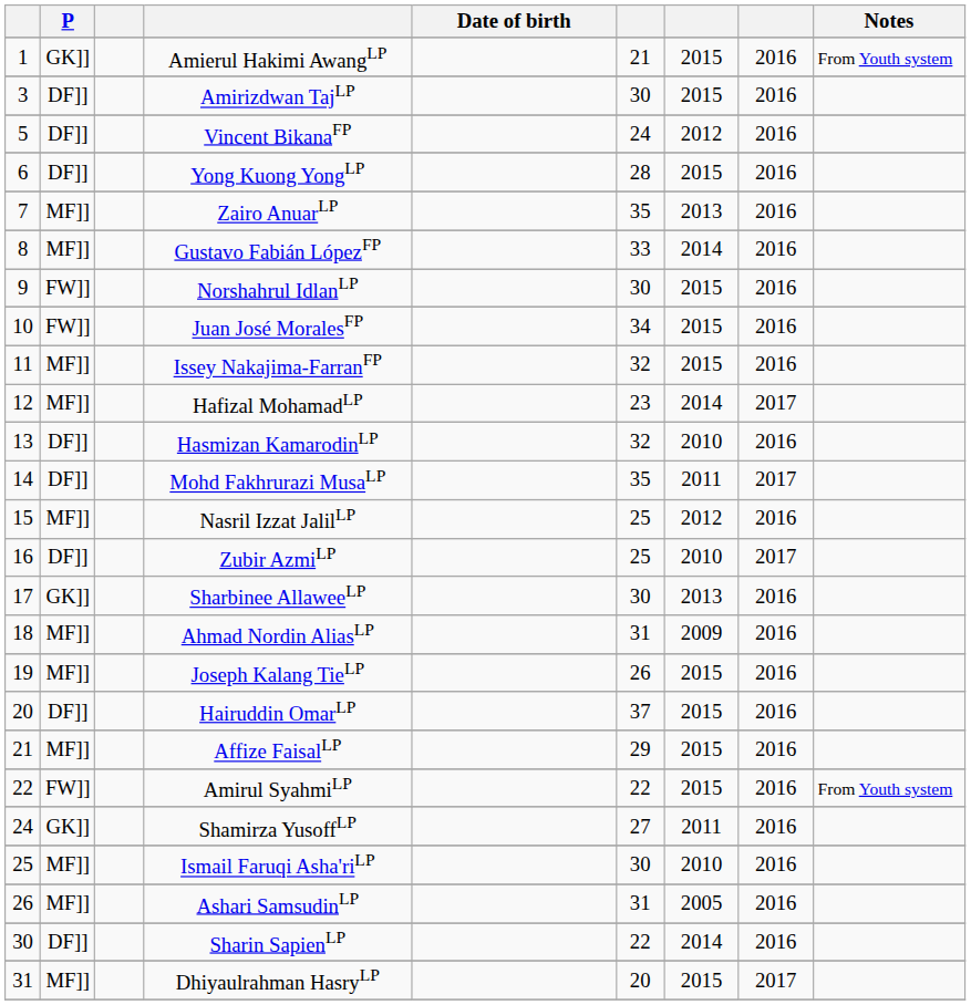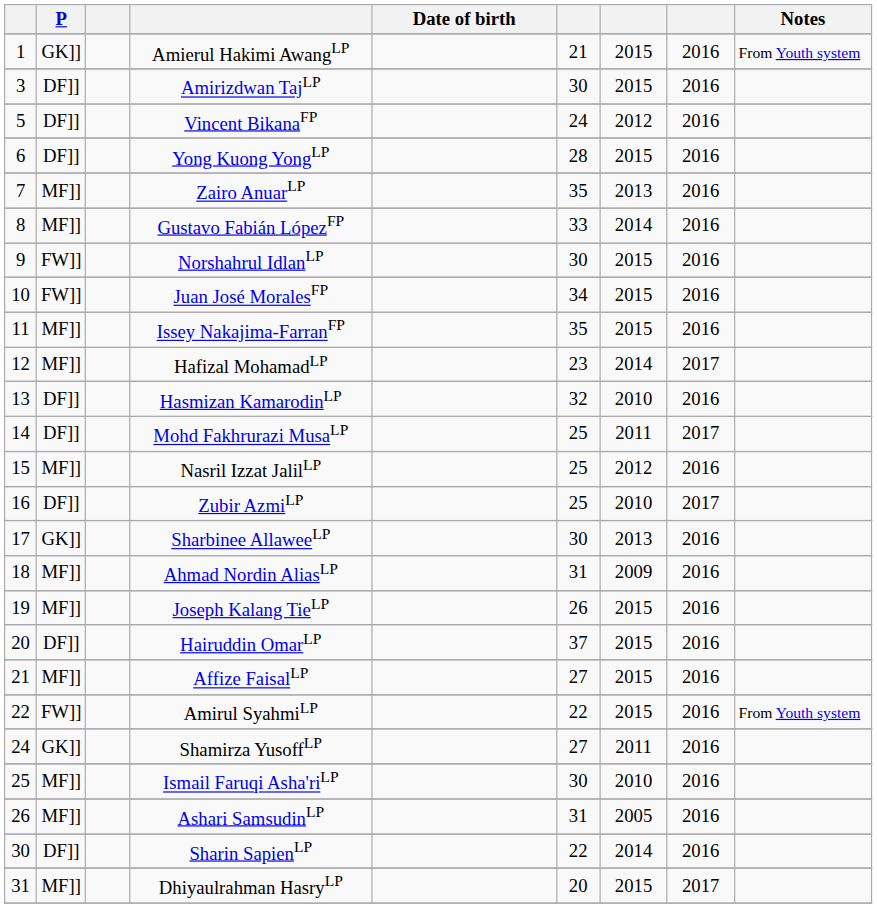 <table class="wikitable sortable" style="text-align: center;">
 <tr>
 <th width=20></th>
 <th width=30><a href='#'>P</a></th>
 <th width=30></th>
 <th width=200></th>
 <th width=150>Date of birth</th>
 <th width=30></th>
 <th width=50></th>
 <th width=50></th>
 <th width=110>Notes</th>
 </tr>
 <tr>
 </tr>
 <tr>
 <td>1</td>
 <td [[>GK]]</td>
 <td></td>
 <td>Amierul Hakimi Awang<sup>LP</sup></td>
 <td></td>
 <td>21</td>
 <td>2015</td>
 <td>2016</td>
 <td align="left"><small> From <a href='#'>Youth system</a></small></td>
 </tr>
 <tr>
 </tr>
 <tr>
 <td>3</td>
 <td [[>DF]]</td>
 <td></td>
 <td><a href='#'>Amirizdwan Taj</a><sup>LP</sup></td>
 <td></td>
 <td>30</td>
 <td>2015</td>
 <td>2016</td>
 <td></td>
 </tr>
 <tr>
 </tr>
 <tr>
 <td>5</td>
 <td [[>DF]]</td>
 <td></td>
 <td><a href='#'>Vincent Bikana</a><sup>FP</sup></td>
 <td></td>
 <td>24</td>
 <td>2012</td>
 <td>2016</td>
 <td></td>
 </tr>
 <tr>
 </tr>
 <tr>
 <td>6</td>
 <td [[>DF]]</td>
 <td></td>
 <td><a href='#'>Yong Kuong Yong</a><sup>LP</sup></td>
 <td></td>
 <td>28</td>
 <td>2015</td>
 <td>2016</td>
 <td></td>
 </tr>
 <tr>
 </tr>
 <tr>
 <td>7</td>
 <td [[>MF]]</td>
 <td></td>
 <td><a href='#'>Zairo Anuar</a><sup>LP</sup></td>
 <td></td>
 <td>35</td>
 <td>2013</td>
 <td>2016</td>
 <td></td>
 </tr>
 <tr>
 </tr>
 <tr>
 <td>8</td>
 <td [[>MF]]</td>
 <td></td>
 <td><a href='#'>Gustavo Fabián López</a><sup>FP</sup></td>
 <td></td>
 <td>33</td>
 <td>2014</td>
 <td>2016</td>
 <td></td>
 </tr>
 <tr>
 </tr>
 <tr>
 <td>9</td>
 <td [[>FW]]</td>
 <td></td>
 <td><a href='#'>Norshahrul Idlan</a><sup>LP</sup></td>
 <td></td>
 <td>30</td>
 <td>2015</td>
 <td>2016</td>
 <td></td>
 </tr>
 <tr>
 </tr>
 <tr>
 <td>10</td>
 <td [[>FW]]</td>
 <td></td>
 <td><a href='#'>Juan José Morales</a><sup>FP</sup></td>
 <td></td>
 <td>34</td>
 <td>2015</td>
 <td>2016</td>
 <td></td>
 </tr>
 <tr>
 </tr>
 <tr>
 <td>11</td>
 <td [[>MF]]</td>
 <td></td>
 <td><a href='#'>Issey Nakajima-Farran</a><sup>FP</sup></td>
 <td></td>
-<td>32</td>
+<td>35</td>
 <td>2015</td>
 <td>2016</td>
 <td></td>
 </tr>
 <tr>
 </tr>
 <tr>
 <td>12</td>
 <td [[>MF]]</td>
 <td></td>
 <td>Hafizal Mohamad<sup>LP</sup></td>
 <td></td>
 <td>23</td>
 <td>2014</td>
 <td>2017</td>
 <td></td>
 </tr>
 <tr>
 </tr>
 <tr>
 <td>13</td>
 <td [[>DF]]</td>
 <td></td>
 <td><a href='#'>Hasmizan Kamarodin</a><sup>LP</sup></td>
 <td></td>
 <td>32</td>
 <td>2010</td>
 <td>2016</td>
 <td></td>
 </tr>
 <tr>
 </tr>
 <tr>
 <td>14</td>
 <td [[>DF]]</td>
 <td></td>
 <td><a href='#'>Mohd Fakhrurazi Musa</a><sup>LP</sup></td>
 <td></td>
-<td>35</td>
+<td>25</td>
 <td>2011</td>
 <td>2017</td>
 <td></td>
 </tr>
 <tr>
 </tr>
 <tr>
 <td>15</td>
 <td [[>MF]]</td>
 <td></td>
 <td>Nasril Izzat Jalil<sup>LP</sup></td>
 <td></td>
 <td>25</td>
 <td>2012</td>
 <td>2016</td>
 <td></td>
 </tr>
 <tr>
 </tr>
 <tr>
 <td>16</td>
 <td [[>DF]]</td>
 <td></td>
 <td><a href='#'>Zubir Azmi</a><sup>LP</sup></td>
 <td></td>
 <td>25</td>
 <td>2010</td>
 <td>2017</td>
 <td></td>
 </tr>
 <tr>
 </tr>
 <tr>
 <td>17</td>
 <td [[>GK]]</td>
 <td></td>
 <td><a href='#'>Sharbinee Allawee</a><sup>LP</sup></td>
 <td></td>
 <td>30</td>
 <td>2013</td>
 <td>2016</td>
 <td></td>
 </tr>
 <tr>
 </tr>
 <tr>
 <td>18</td>
 <td [[>MF]]</td>
 <td></td>
 <td><a href='#'>Ahmad Nordin Alias</a><sup>LP</sup></td>
 <td></td>
 <td>31</td>
 <td>2009</td>
 <td>2016</td>
 <td></td>
 </tr>
 <tr>
 </tr>
 <tr>
 <td>19</td>
 <td [[>MF]]</td>
 <td></td>
 <td><a href='#'>Joseph Kalang Tie</a><sup>LP</sup></td>
 <td></td>
 <td>26</td>
 <td>2015</td>
 <td>2016</td>
 <td></td>
 </tr>
 <tr>
 </tr>
 <tr>
 <td>20</td>
 <td [[>DF]]</td>
 <td></td>
 <td><a href='#'>Hairuddin Omar</a><sup>LP</sup></td>
 <td></td>
 <td>37</td>
 <td>2015</td>
 <td>2016</td>
 <td></td>
 </tr>
 <tr>
 </tr>
 <tr>
 <td>21</td>
 <td [[>MF]]</td>
 <td></td>
 <td><a href='#'>Affize Faisal</a><sup>LP</sup></td>
 <td></td>
-<td>29</td>
+<td>27</td>
 <td>2015</td>
 <td>2016</td>
 <td></td>
 </tr>
 <tr>
 </tr>
 <tr>
 <td>22</td>
 <td [[>FW]]</td>
 <td></td>
 <td>Amirul Syahmi<sup>LP</sup></td>
 <td></td>
 <td>22</td>
 <td>2015</td>
 <td>2016</td>
 <td align="left"><small> From <a href='#'>Youth system</a></small></td>
 </tr>
 <tr>
 </tr>
 <tr>
 <td>24</td>
 <td [[>GK]]</td>
 <td></td>
 <td>Shamirza Yusoff<sup>LP</sup></td>
 <td></td>
 <td>27</td>
 <td>2011</td>
 <td>2016</td>
 <td></td>
 </tr>
 <tr>
 </tr>
 <tr>
 <td>25</td>
 <td [[>MF]]</td>
 <td></td>
 <td><a href='#'>Ismail Faruqi Asha'ri</a><sup>LP</sup></td>
 <td></td>
 <td>30</td>
 <td>2010</td>
 <td>2016</td>
 <td></td>
 </tr>
 <tr>
 </tr>
 <tr>
 <td>26</td>
 <td [[>MF]]</td>
 <td></td>
 <td><a href='#'>Ashari Samsudin</a><sup>LP</sup></td>
 <td></td>
 <td>31</td>
 <td>2005</td>
 <td>2016</td>
 <td></td>
 </tr>
 <tr>
 </tr>
 <tr>
 <td>30</td>
 <td [[>DF]]</td>
 <td></td>
 <td><a href='#'>Sharin Sapien</a><sup>LP</sup></td>
 <td></td>
 <td>22</td>
 <td>2014</td>
 <td>2016</td>
 <td></td>
 </tr>
 <tr>
 </tr>
 <tr>
 <td>31</td>
 <td [[>MF]]</td>
 <td></td>
 <td>Dhiyaulrahman Hasry<sup>LP</sup></td>
 <td></td>
 <td>20</td>
 <td>2015</td>
 <td>2017</td>
 <td></td>
 </tr>
 <tr>
 </tr>
 </table>
